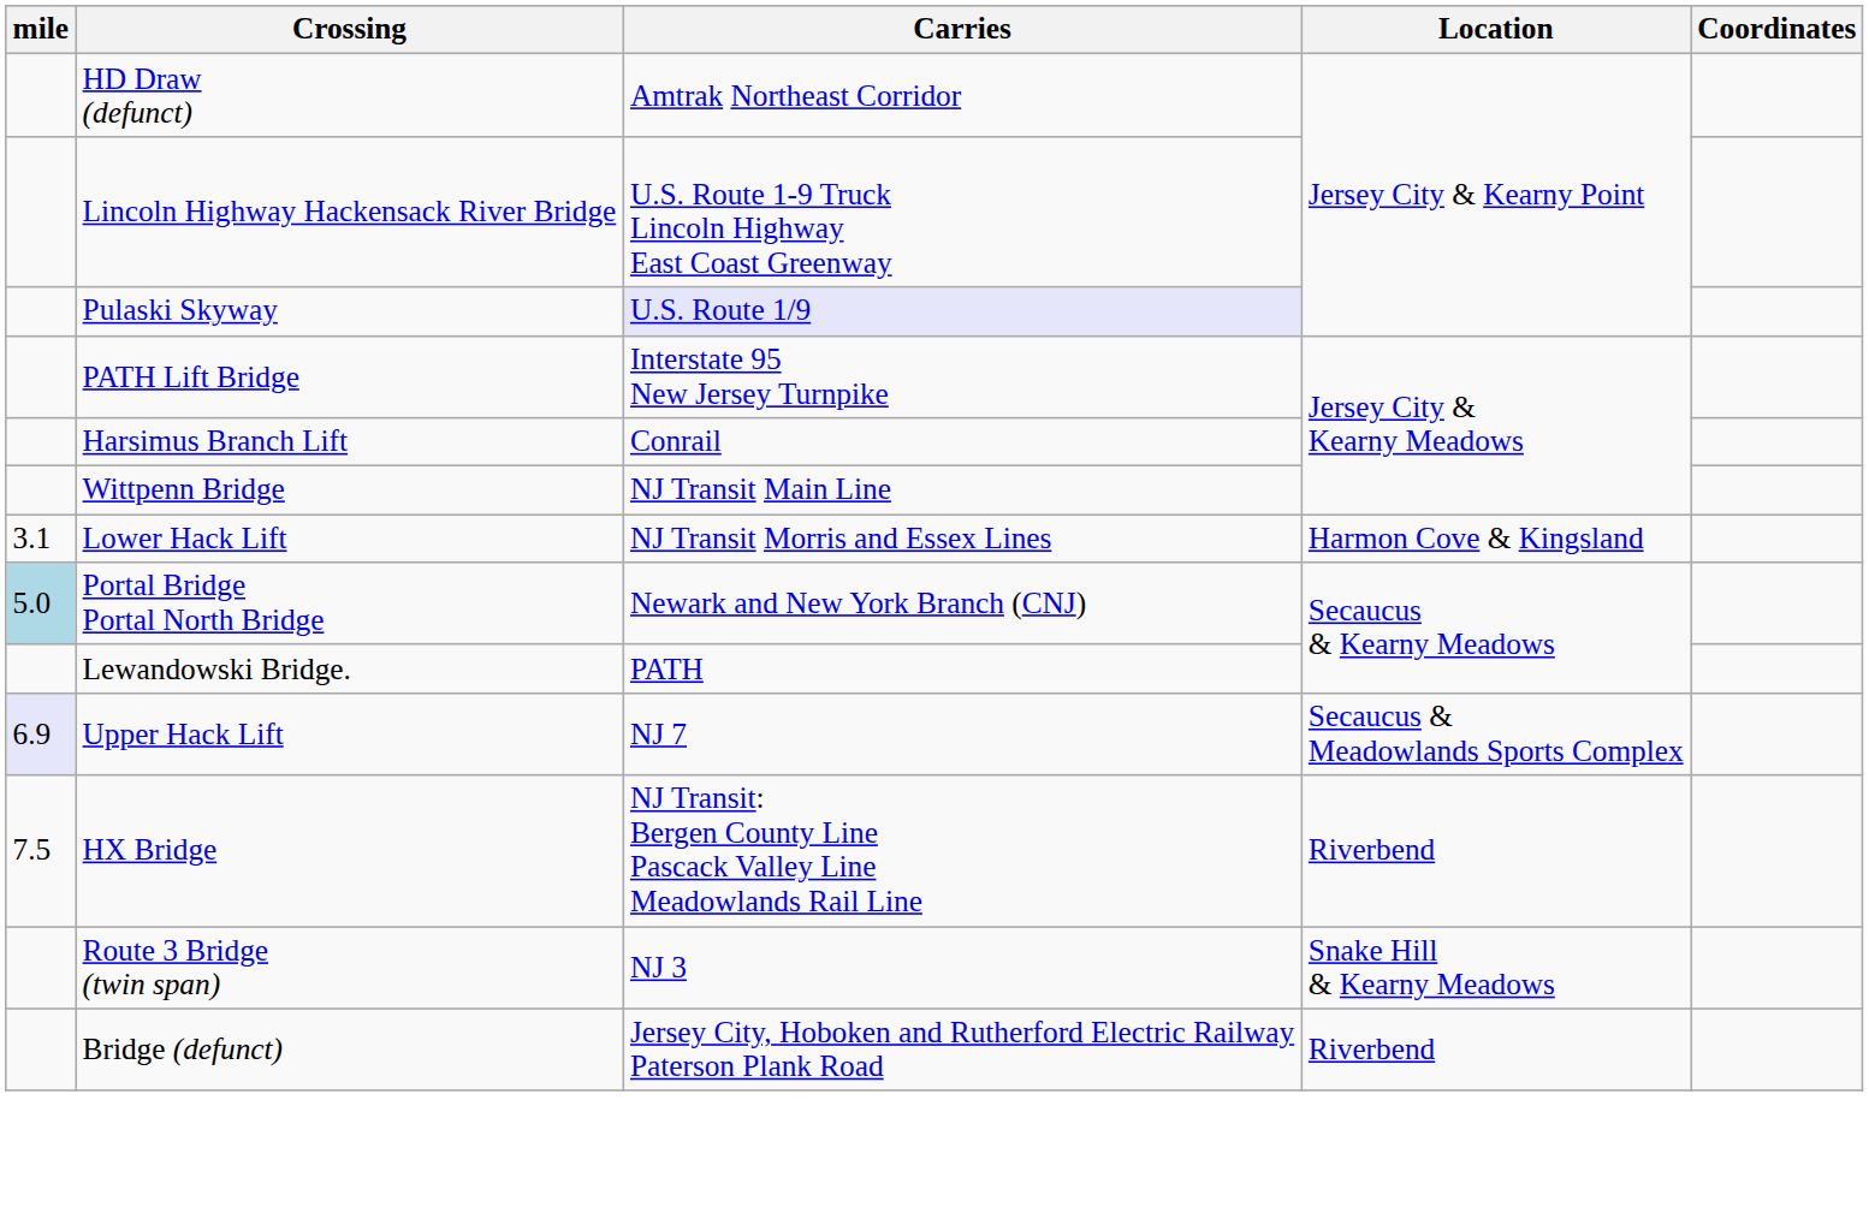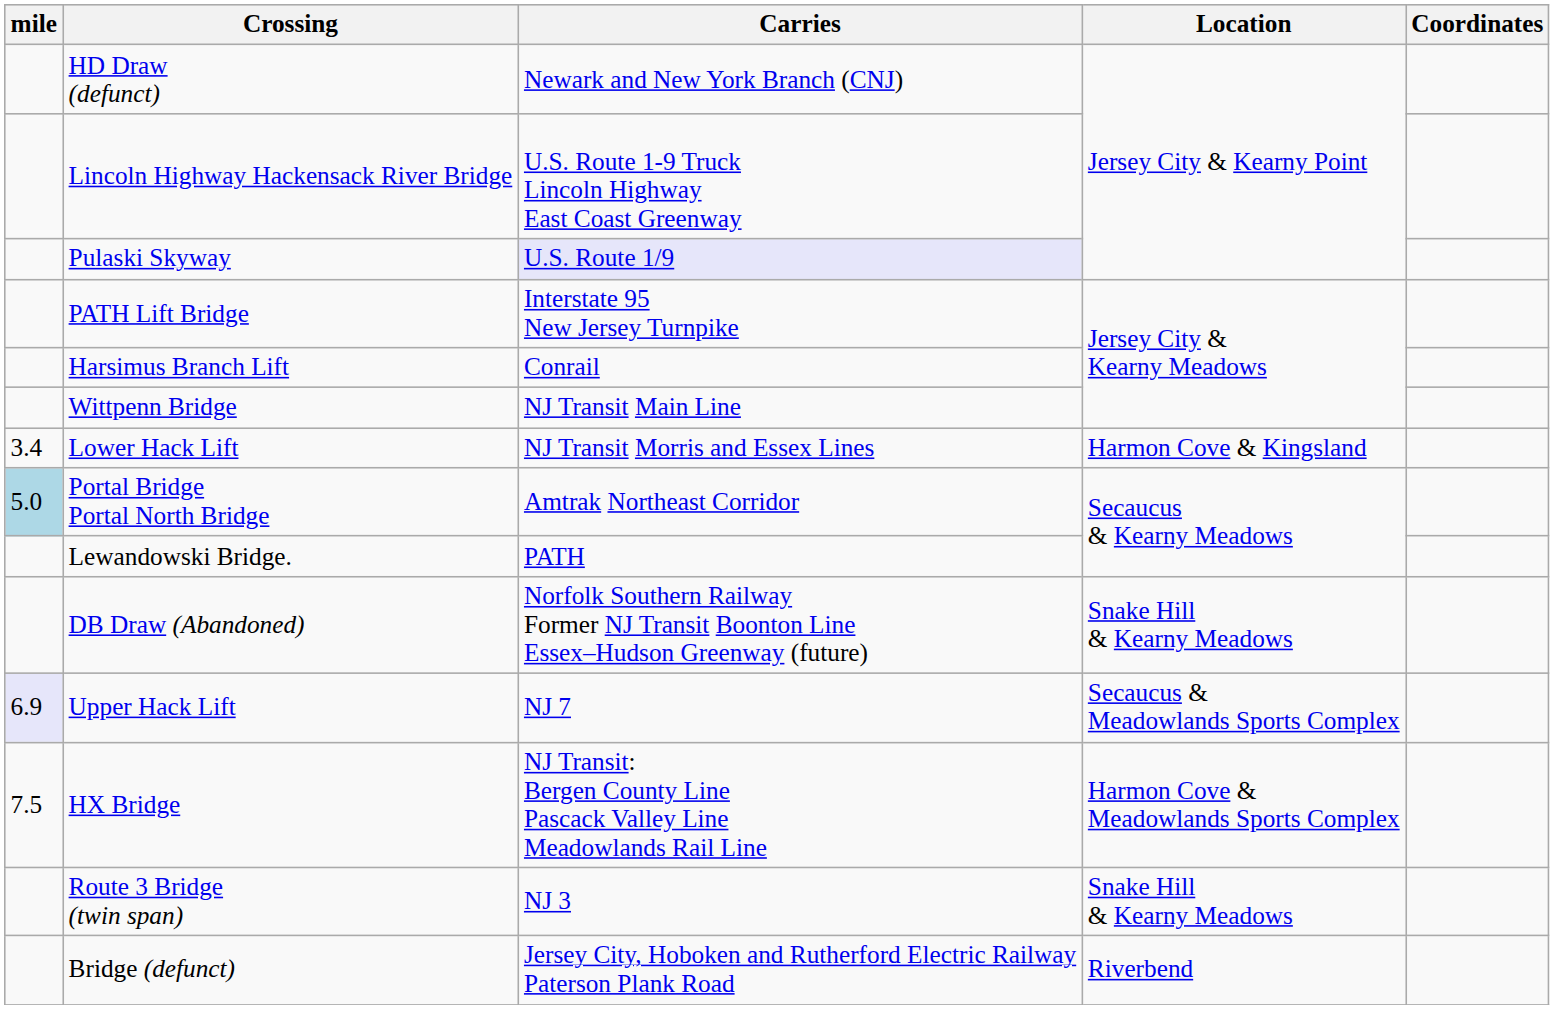 <table class=wikitable>
 <tr>
 <th>mile</th>
 <th>Crossing</th>
 <th>Carries</th>
 <th>Location</th>
 <th>Coordinates</th>
 </tr>
 <tr>
 <td></td>
 <td><a href='#'>HD Draw</a><br> <em>(defunct)</em></td>
-<td><a href='#'>Amtrak</a> <a href='#'>Northeast Corridor</a></td>
+<td><a href='#'>Newark and New York Branch</a> (<a href='#'>CNJ</a>)<br></td>
 <td rowspan=3><a href='#'>Jersey City</a> & <a href='#'>Kearny Point</a></td>
 <td></td>
 </tr>
 <tr>
 <td></td>
 <td><a href='#'>Lincoln Highway Hackensack River Bridge</a></td>
 <td><br> <a href='#'>U.S. Route 1-9 Truck</a><br><a href='#'>Lincoln Highway</a><br><a href='#'>East Coast Greenway</a></td>
 <td></td>
 </tr>
 <tr>
 <td></td>
 <td><a href='#'>Pulaski Skyway</a></td>
 <td style="background: lavender;"> <a href='#'>U.S. Route 1/9</a></td>
 <td></td>
 </tr>
 <tr>
 <td></td>
 <td><a href='#'>PATH Lift Bridge</a></td>
 <td> <a href='#'>Interstate 95</a><br><a href='#'>New Jersey Turnpike</a></td>
 <td rowspan=3><a href='#'>Jersey City</a> &<br> <a href='#'>Kearny Meadows</a></td>
 <td></td>
 </tr>
 <tr>
 <td></td>
 <td><a href='#'>Harsimus Branch Lift</a></td>
 <td><a href='#'>Conrail</a></td>
 <td></td>
 </tr>
 <tr>
 <td></td>
 <td><a href='#'>Wittpenn Bridge</a></td>
 <td><a href='#'>NJ Transit</a> <a href='#'>Main Line</a></td>
 <td></td>
 </tr>
 <tr>
-<td>3.1</td>
+<td>3.4</td>
 <td><a href='#'>Lower Hack Lift</a></td>
 <td><a href='#'>NJ Transit</a> <a href='#'>Morris and Essex Lines</a></td>
 <td><a href='#'>Harmon Cove</a> & <a href='#'>Kingsland</a></td>
 <td></td>
 </tr>
 <tr>
 <td style="background: lightblue;">5.0</td>
 <td><a href='#'>Portal Bridge</a><br><a href='#'>Portal North Bridge</a></td>
-<td><a href='#'>Newark and New York Branch</a> (<a href='#'>CNJ</a>)<br></td>
+<td><a href='#'>Amtrak</a> <a href='#'>Northeast Corridor</a></td>
 <td rowspan=2><a href='#'>Secaucus</a><br> & <a href='#'>Kearny Meadows</a></td>
 <td></td>
 </tr>
 <tr>
 <td></td>
 <td>Lewandowski Bridge.</td>
 <td><a href='#'>PATH</a></td>
+<td></td>
+</tr>
+<tr>
+<td></td>
+<td><a href='#'>DB Draw</a> <em>(Abandoned)</em></td>
+<td><a href='#'>Norfolk Southern Railway</a><br>Former <a href='#'>NJ Transit</a> <a href='#'>Boonton Line</a><br><a href='#'>Essex–Hudson Greenway</a> (future)</td>
+<td><a href='#'>Snake Hill</a><br> & <a href='#'>Kearny Meadows</a></td>
 <td></td>
 </tr>
 <tr>
 <td style="background: lavender;">6.9</td>
 <td><a href='#'>Upper Hack Lift</a></td>
 <td> <a href='#'>NJ 7</a></td>
 <td><a href='#'>Secaucus</a> &<br><a href='#'>Meadowlands Sports Complex</a></td>
 <td></td>
 </tr>
 <tr>
 <td>7.5</td>
 <td><a href='#'>HX Bridge</a></td>
 <td><a href='#'>NJ Transit</a>:<br><a href='#'>Bergen County Line</a><br><a href='#'>Pascack Valley Line</a><br><a href='#'>Meadowlands Rail Line</a></td>
-<td><a href='#'>Riverbend</a></td>
+<td><a href='#'>Harmon Cove</a> &<br><a href='#'>Meadowlands Sports Complex</a></td>
 <td></td>
 </tr>
 <tr>
 <td></td>
 <td><a href='#'>Route 3 Bridge</a><br> <em>(twin span)</em></td>
 <td> <a href='#'>NJ 3</a></td>
 <td><a href='#'>Snake Hill</a><br> & <a href='#'>Kearny Meadows</a></td>
 <td></td>
 </tr>
 <tr>
 <td></td>
 <td>Bridge <em>(defunct)</em></td>
 <td><a href='#'>Jersey City, Hoboken and Rutherford Electric Railway</a><br><a href='#'>Paterson Plank Road</a></td>
 <td><a href='#'>Riverbend</a></td>
 <td></td>
 </tr>
 </table>
